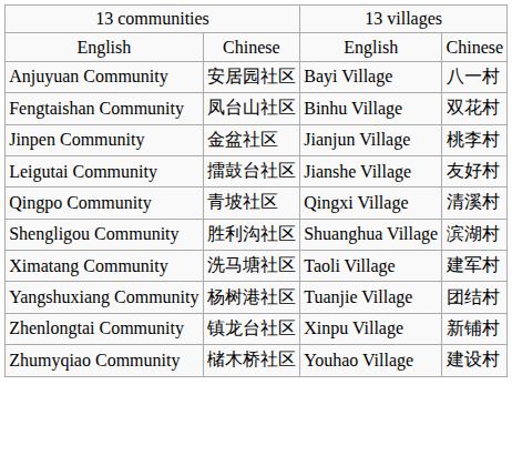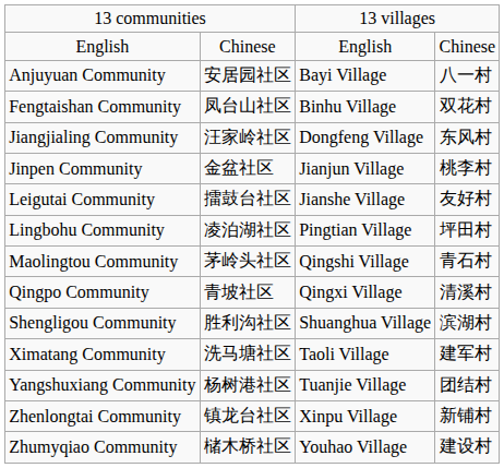 <table class="wikitable">
 <tr align=center>
 <td align=center colspan=2>13 communities</td>
 <td align=center colspan=2>13 villages</td>
 </tr>
 <tr align=center>
 <td>English</td>
 <td>Chinese</td>
 <td>English</td>
 <td>Chinese</td>
 </tr>
 <tr>
 <td>Anjuyuan Community</td>
 <td>安居园社区</td>
 <td>Bayi Village</td>
 <td>八一村</td>
 </tr>
 <tr>
 <td>Fengtaishan Community</td>
 <td>凤台山社区</td>
 <td>Binhu Village</td>
 <td>双花村</td>
 </tr>
 <tr>
+<td>Jiangjialing Community</td>
+<td>汪家岭社区</td>
+<td>Dongfeng Village</td>
+<td>东风村</td>
+</tr>
+<tr>
 <td>Jinpen Community</td>
 <td>金盆社区</td>
 <td>Jianjun Village</td>
 <td>桃李村</td>
 </tr>
 <tr>
 <td>Leigutai Community</td>
 <td>擂鼓台社区</td>
 <td>Jianshe Village</td>
 <td>友好村</td>
+</tr>
+<tr>
+<td>Lingbohu Community</td>
+<td>凌泊湖社区</td>
+<td>Pingtian Village</td>
+<td>坪田村</td>
+</tr>
+<tr>
+<td>Maolingtou Community</td>
+<td>茅岭头社区</td>
+<td>Qingshi Village</td>
+<td>青石村</td>
 </tr>
 <tr>
 <td>Qingpo Community</td>
 <td>青坡社区</td>
 <td>Qingxi Village</td>
 <td>清溪村</td>
 </tr>
 <tr>
 <td>Shengligou Community</td>
 <td>胜利沟社区</td>
 <td>Shuanghua Village</td>
 <td>滨湖村</td>
 </tr>
 <tr>
 <td>Ximatang Community</td>
 <td>洗马塘社区</td>
 <td>Taoli Village</td>
 <td>建军村</td>
 </tr>
 <tr>
 <td>Yangshuxiang Community</td>
 <td>杨树港社区</td>
 <td>Tuanjie Village</td>
 <td>团结村</td>
 </tr>
 <tr>
 <td>Zhenlongtai Community</td>
 <td>镇龙台社区</td>
 <td>Xinpu Village</td>
 <td>新铺村</td>
 </tr>
 <tr>
 <td>Zhumyqiao Community</td>
 <td>槠木桥社区</td>
 <td>Youhao Village</td>
 <td>建设村</td>
 </tr>
 </table>
